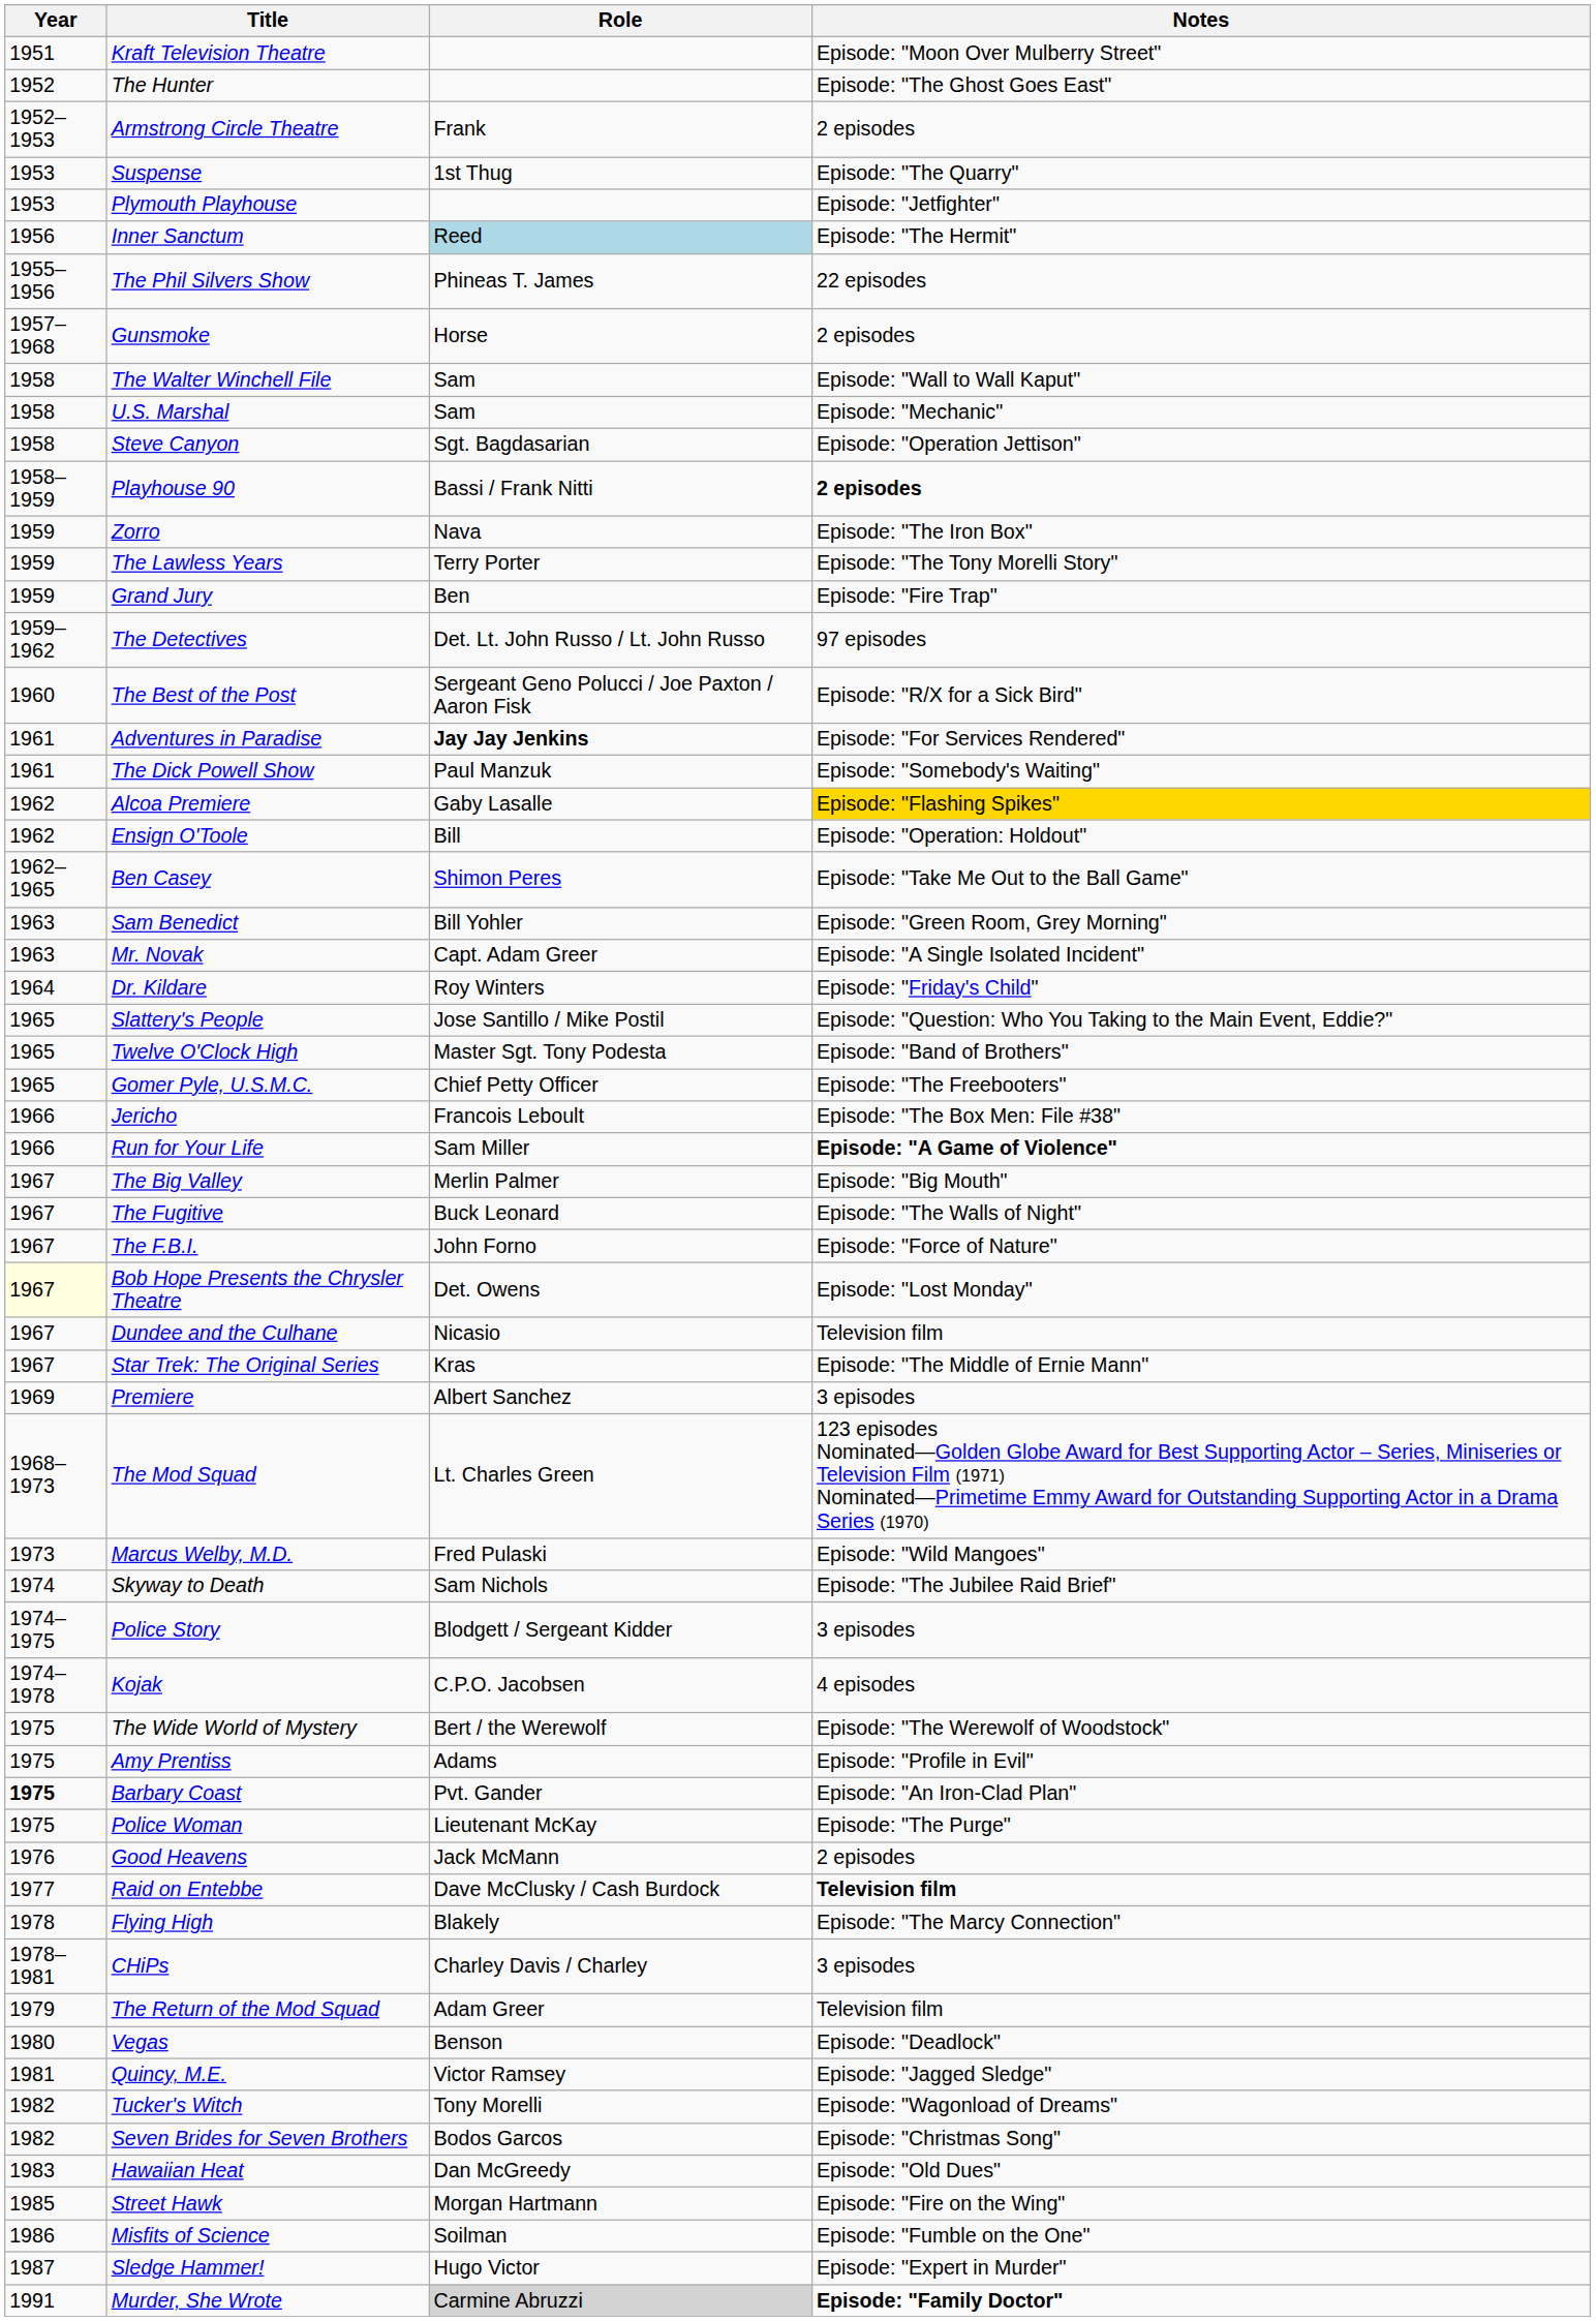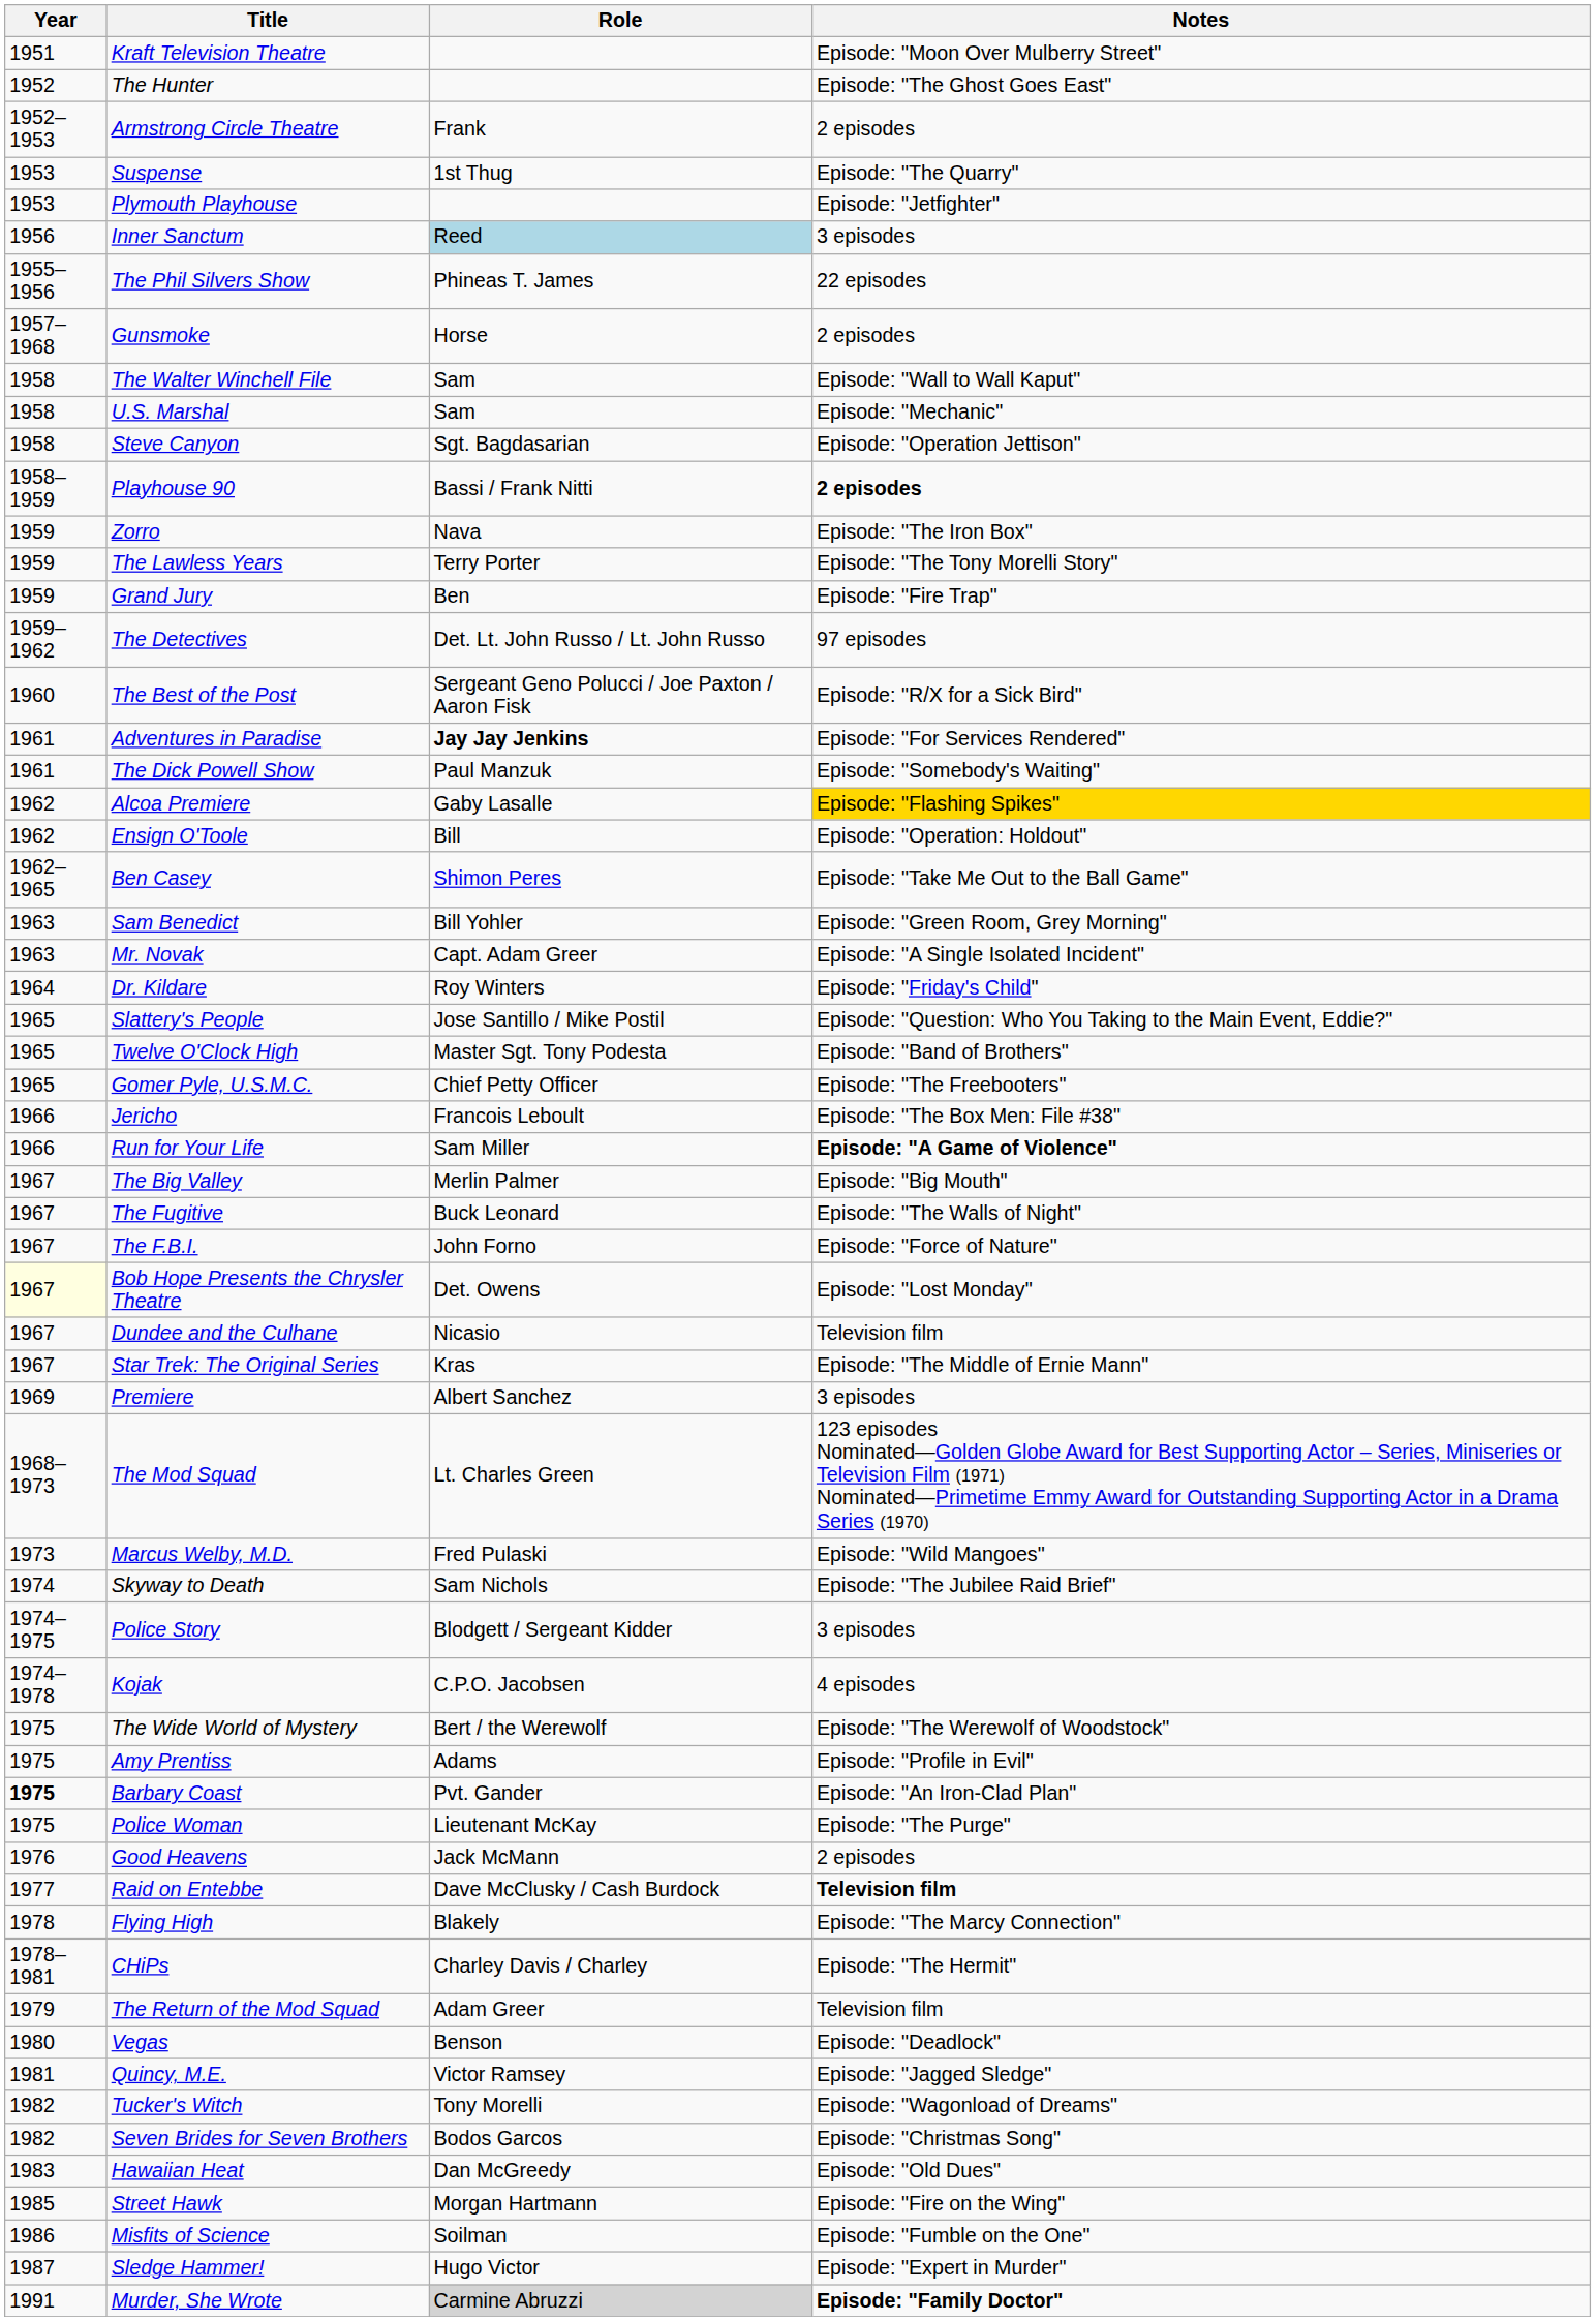 <table class="wikitable sortable">
 <tr>
 <th>Year</th>
 <th>Title</th>
 <th>Role</th>
 <th class="unsortable">Notes</th>
 </tr>
 <tr>
 <td>1951</td>
 <td><em><a href='#'>Kraft Television Theatre</a></em></td>
 <td></td>
 <td>Episode: "Moon Over Mulberry Street"</td>
 </tr>
 <tr>
 <td>1952</td>
 <td><em>The Hunter</em></td>
 <td></td>
 <td>Episode: "The Ghost Goes East"</td>
 </tr>
 <tr>
 <td>1952–1953</td>
 <td><em><a href='#'>Armstrong Circle Theatre</a></em></td>
 <td>Frank</td>
 <td>2 episodes</td>
 </tr>
 <tr>
 <td>1953</td>
 <td><em><a href='#'>Suspense</a></em></td>
 <td>1st Thug</td>
 <td>Episode: "The Quarry"</td>
 </tr>
 <tr>
 <td>1953</td>
 <td><em><a href='#'>Plymouth Playhouse</a></em></td>
 <td></td>
 <td>Episode: "Jetfighter"</td>
 </tr>
 <tr>
 <td>1956</td>
 <td><em><a href='#'>Inner Sanctum</a></em></td>
 <td style="background: lightblue;">Reed</td>
-<td>Episode: "The Hermit"</td>
+<td>3 episodes</td>
 </tr>
 <tr>
 <td>1955–1956</td>
 <td><em><a href='#'>The Phil Silvers Show</a></em></td>
 <td>Phineas T. James</td>
 <td>22 episodes</td>
 </tr>
 <tr>
 <td>1957–1968</td>
 <td><em><a href='#'>Gunsmoke</a></em></td>
 <td>Horse</td>
 <td>2 episodes</td>
 </tr>
 <tr>
 <td>1958</td>
 <td><em><a href='#'>The Walter Winchell File</a></em></td>
 <td>Sam</td>
 <td>Episode: "Wall to Wall Kaput"</td>
 </tr>
 <tr>
 <td>1958</td>
 <td><em><a href='#'>U.S. Marshal</a></em></td>
 <td>Sam</td>
 <td>Episode: "Mechanic"</td>
 </tr>
 <tr>
 <td>1958</td>
 <td><em><a href='#'>Steve Canyon</a></em></td>
 <td>Sgt. Bagdasarian</td>
 <td>Episode: "Operation Jettison"</td>
 </tr>
 <tr>
 <td>1958–1959</td>
 <td><em><a href='#'>Playhouse 90</a></em></td>
 <td>Bassi / Frank Nitti</td>
 <td><strong>2 episodes</strong></td>
 </tr>
 <tr>
 <td>1959</td>
 <td><em><a href='#'>Zorro</a></em></td>
 <td>Nava</td>
 <td>Episode: "The Iron Box"</td>
 </tr>
 <tr>
 <td>1959</td>
 <td><em><a href='#'>The Lawless Years</a></em></td>
 <td>Terry Porter</td>
 <td>Episode: "The Tony Morelli Story"</td>
 </tr>
 <tr>
 <td>1959</td>
 <td><em><a href='#'>Grand Jury</a></em></td>
 <td>Ben</td>
 <td>Episode: "Fire Trap"</td>
 </tr>
 <tr>
 <td>1959–1962</td>
 <td><em><a href='#'>The Detectives</a></em></td>
 <td>Det. Lt. John Russo / Lt. John Russo</td>
 <td>97 episodes</td>
 </tr>
 <tr>
 <td>1960</td>
 <td><em><a href='#'>The Best of the Post</a></em></td>
 <td>Sergeant Geno Polucci / Joe Paxton / Aaron Fisk</td>
 <td>Episode: "R/X for a Sick Bird"</td>
 </tr>
 <tr>
 <td>1961</td>
 <td><em><a href='#'>Adventures in Paradise</a></em></td>
 <td><strong>Jay Jay Jenkins</strong></td>
 <td>Episode: "For Services Rendered"</td>
 </tr>
 <tr>
 <td>1961</td>
 <td><em><a href='#'>The Dick Powell Show</a></em></td>
 <td>Paul Manzuk</td>
 <td>Episode: "Somebody's Waiting"</td>
 </tr>
 <tr>
 <td>1962</td>
 <td><em><a href='#'>Alcoa Premiere</a></em></td>
 <td>Gaby Lasalle</td>
 <td style="background: gold;">Episode: "Flashing Spikes"</td>
 </tr>
 <tr>
 <td>1962</td>
 <td><em><a href='#'>Ensign O'Toole</a></em></td>
 <td>Bill</td>
 <td>Episode: "Operation: Holdout"</td>
 </tr>
 <tr>
 <td>1962–1965</td>
 <td><em><a href='#'>Ben Casey</a></em></td>
 <td><a href='#'>Shimon Peres</a></td>
 <td>Episode: "Take Me Out to the Ball Game"</td>
 </tr>
 <tr>
 <td>1963</td>
 <td><em><a href='#'>Sam Benedict</a></em></td>
 <td>Bill Yohler</td>
 <td>Episode: "Green Room, Grey Morning"</td>
 </tr>
 <tr>
 <td>1963</td>
 <td><em><a href='#'>Mr. Novak</a></em></td>
 <td>Capt. Adam Greer</td>
 <td>Episode: "A Single Isolated Incident"</td>
 </tr>
 <tr>
 <td>1964</td>
 <td><em><a href='#'>Dr. Kildare</a></em></td>
 <td>Roy Winters</td>
 <td>Episode: "<a href='#'>Friday's Child</a>"</td>
 </tr>
 <tr>
 <td>1965</td>
 <td><em><a href='#'>Slattery's People</a></em></td>
 <td>Jose Santillo / Mike Postil</td>
 <td>Episode: "Question: Who You Taking to the Main Event, Eddie?"</td>
 </tr>
 <tr>
 <td>1965</td>
 <td><em><a href='#'>Twelve O'Clock High</a></em></td>
 <td>Master Sgt. Tony Podesta</td>
 <td>Episode: "Band of Brothers"</td>
 </tr>
 <tr>
 <td>1965</td>
 <td><em><a href='#'>Gomer Pyle, U.S.M.C.</a></em></td>
 <td>Chief Petty Officer</td>
 <td>Episode: "The Freebooters"</td>
 </tr>
 <tr>
 <td>1966</td>
 <td><em><a href='#'>Jericho</a></em></td>
 <td>Francois Leboult</td>
 <td>Episode: "The Box Men: File #38"</td>
 </tr>
 <tr>
 <td>1966</td>
 <td><em><a href='#'>Run for Your Life</a></em></td>
 <td>Sam Miller</td>
 <td><strong>Episode: "A Game of Violence"</strong></td>
 </tr>
 <tr>
 <td>1967</td>
 <td><em><a href='#'>The Big Valley</a></em></td>
 <td>Merlin Palmer</td>
 <td>Episode: "Big Mouth"</td>
 </tr>
 <tr>
 <td>1967</td>
 <td><em><a href='#'>The Fugitive</a></em></td>
 <td>Buck Leonard</td>
 <td>Episode: "The Walls of Night"</td>
 </tr>
 <tr>
 <td>1967</td>
 <td><em><a href='#'>The F.B.I.</a></em></td>
 <td>John Forno</td>
 <td>Episode: "Force of Nature"</td>
 </tr>
 <tr>
 <td style="background: lightyellow;">1967</td>
 <td><em><a href='#'>Bob Hope Presents the Chrysler Theatre</a></em></td>
 <td>Det. Owens</td>
 <td>Episode: "Lost Monday"</td>
 </tr>
 <tr>
 <td>1967</td>
 <td><em><a href='#'>Dundee and the Culhane</a></em></td>
 <td>Nicasio</td>
 <td>Television film</td>
 </tr>
 <tr>
 <td>1967</td>
 <td><em><a href='#'>Star Trek: The Original Series</a></em></td>
 <td>Kras</td>
 <td>Episode: "The Middle of Ernie Mann"</td>
 </tr>
 <tr>
 <td>1969</td>
 <td><em><a href='#'>Premiere</a></em></td>
 <td>Albert Sanchez</td>
 <td>3 episodes</td>
 </tr>
 <tr>
 <td>1968–1973</td>
 <td><em><a href='#'>The Mod Squad</a></em></td>
 <td>Lt. Charles Green</td>
 <td>123 episodes<br>Nominated—<a href='#'>Golden Globe Award for Best Supporting Actor – Series, Miniseries or Television Film</a> <small>(1971)</small><br>Nominated—<a href='#'>Primetime Emmy Award for Outstanding Supporting Actor in a Drama Series</a> <small>(1970)</small></td>
 </tr>
 <tr>
 <td>1973</td>
 <td><em><a href='#'>Marcus Welby, M.D.</a></em></td>
 <td>Fred Pulaski</td>
 <td>Episode: "Wild Mangoes"</td>
 </tr>
 <tr>
 <td>1974</td>
 <td><em>Skyway to Death</em></td>
 <td>Sam Nichols</td>
 <td>Episode: "The Jubilee Raid Brief"</td>
 </tr>
 <tr>
 <td>1974–1975</td>
 <td><em><a href='#'>Police Story</a></em></td>
 <td>Blodgett / Sergeant Kidder</td>
 <td>3 episodes</td>
 </tr>
 <tr>
 <td>1974–1978</td>
 <td><em><a href='#'>Kojak</a></em></td>
 <td>C.P.O. Jacobsen</td>
 <td>4 episodes</td>
 </tr>
 <tr>
 <td>1975</td>
 <td><em>The Wide World of Mystery</em></td>
 <td>Bert / the Werewolf</td>
 <td>Episode: "The Werewolf of Woodstock"</td>
 </tr>
 <tr>
 <td>1975</td>
 <td><em><a href='#'>Amy Prentiss</a></em></td>
 <td>Adams</td>
 <td>Episode: "Profile in Evil"</td>
 </tr>
 <tr>
 <td><strong>1975</strong></td>
 <td><em><a href='#'>Barbary Coast</a></em></td>
 <td>Pvt. Gander</td>
 <td>Episode: "An Iron-Clad Plan"</td>
 </tr>
 <tr>
 <td>1975</td>
 <td><em><a href='#'>Police Woman</a></em></td>
 <td>Lieutenant McKay</td>
 <td>Episode: "The Purge"</td>
 </tr>
 <tr>
 <td>1976</td>
 <td><em><a href='#'>Good Heavens</a></em></td>
 <td>Jack McMann</td>
 <td>2 episodes</td>
 </tr>
 <tr>
 <td>1977</td>
 <td><em><a href='#'>Raid on Entebbe</a></em></td>
 <td>Dave McClusky / Cash Burdock</td>
 <td><strong>Television film</strong></td>
 </tr>
 <tr>
 <td>1978</td>
 <td><em><a href='#'>Flying High</a></em></td>
 <td>Blakely</td>
 <td>Episode: "The Marcy Connection"</td>
 </tr>
 <tr>
 <td>1978–1981</td>
 <td><em><a href='#'>CHiPs</a></em></td>
 <td>Charley Davis / Charley</td>
-<td>3 episodes</td>
+<td>Episode: "The Hermit"</td>
 </tr>
 <tr>
 <td>1979</td>
 <td><em><a href='#'>The Return of the Mod Squad</a></em></td>
 <td>Adam Greer</td>
 <td>Television film</td>
 </tr>
 <tr>
 <td>1980</td>
 <td><em><a href='#'>Vegas</a></em></td>
 <td>Benson</td>
 <td>Episode: "Deadlock"</td>
 </tr>
 <tr>
 <td>1981</td>
 <td><em><a href='#'>Quincy, M.E.</a></em></td>
 <td>Victor Ramsey</td>
 <td>Episode: "Jagged Sledge"</td>
 </tr>
 <tr>
 <td>1982</td>
 <td><em><a href='#'>Tucker's Witch</a></em></td>
 <td>Tony Morelli</td>
 <td>Episode: "Wagonload of Dreams"</td>
 </tr>
 <tr>
 <td>1982</td>
 <td><em><a href='#'>Seven Brides for Seven Brothers</a></em></td>
 <td>Bodos Garcos</td>
 <td>Episode: "Christmas Song"</td>
 </tr>
 <tr>
 <td>1983</td>
 <td><em><a href='#'>Hawaiian Heat</a></em></td>
 <td>Dan McGreedy</td>
 <td>Episode: "Old Dues"</td>
 </tr>
 <tr>
 <td>1985</td>
 <td><em><a href='#'>Street Hawk</a></em></td>
 <td>Morgan Hartmann</td>
 <td>Episode: "Fire on the Wing"</td>
 </tr>
 <tr>
 <td>1986</td>
 <td><em><a href='#'>Misfits of Science</a></em></td>
 <td>Soilman</td>
 <td>Episode: "Fumble on the One"</td>
 </tr>
 <tr>
 <td>1987</td>
 <td><em><a href='#'>Sledge Hammer!</a></em></td>
 <td>Hugo Victor</td>
 <td>Episode: "Expert in Murder"</td>
 </tr>
 <tr>
 <td>1991</td>
 <td><em><a href='#'>Murder, She Wrote</a></em></td>
 <td style="background: lightgrey;">Carmine Abruzzi</td>
 <td><strong>Episode: "Family Doctor"</strong></td>
 </tr>
 </table>
